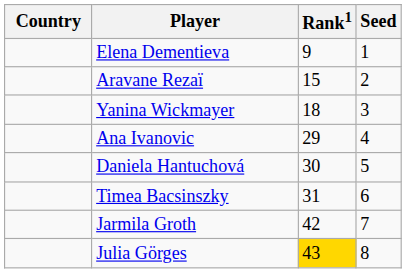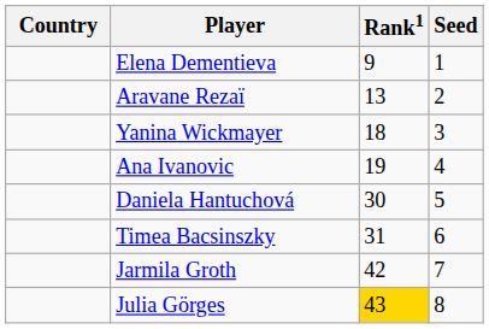 <table class="sortable wikitable">
 <tr>
 <th width="70">Country</th>
 <th width="175">Player</th>
 <th>Rank<sup>1</sup></th>
 <th>Seed</th>
 </tr>
 <tr>
 <td></td>
 <td><a href='#'>Elena Dementieva</a></td>
 <td>9</td>
 <td>1</td>
 </tr>
 <tr>
 <td></td>
 <td><a href='#'>Aravane Rezaï</a></td>
-<td>15</td>
+<td>13</td>
 <td>2</td>
 </tr>
 <tr>
 <td></td>
 <td><a href='#'>Yanina Wickmayer</a></td>
 <td>18</td>
 <td>3</td>
 </tr>
 <tr>
 <td></td>
 <td><a href='#'>Ana Ivanovic</a></td>
-<td>29</td>
+<td>19</td>
 <td>4</td>
 </tr>
 <tr>
 <td></td>
 <td><a href='#'>Daniela Hantuchová</a></td>
 <td>30</td>
 <td>5</td>
 </tr>
 <tr>
 <td></td>
 <td><a href='#'>Timea Bacsinszky</a></td>
 <td>31</td>
 <td>6</td>
 </tr>
 <tr>
 <td></td>
 <td><a href='#'>Jarmila Groth</a></td>
 <td>42</td>
 <td>7</td>
 </tr>
 <tr>
 <td></td>
 <td><a href='#'>Julia Görges</a></td>
 <td style="background: gold;">43</td>
 <td>8</td>
 </tr>
 </table>
